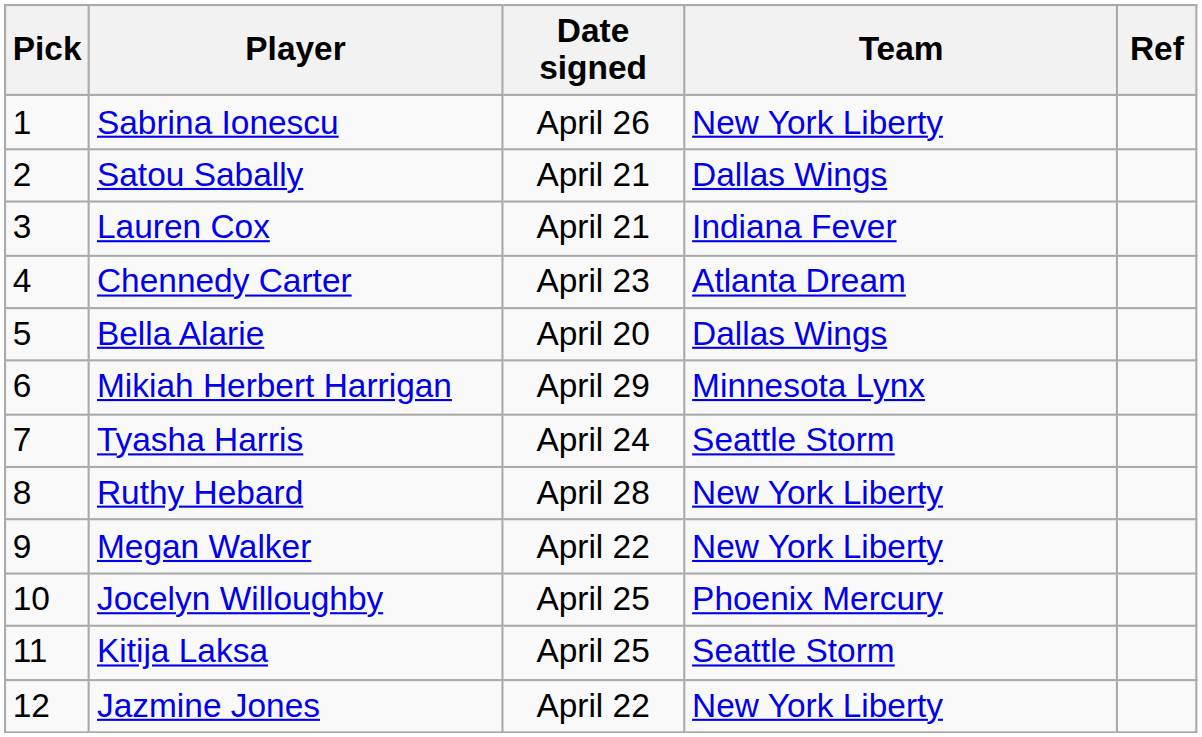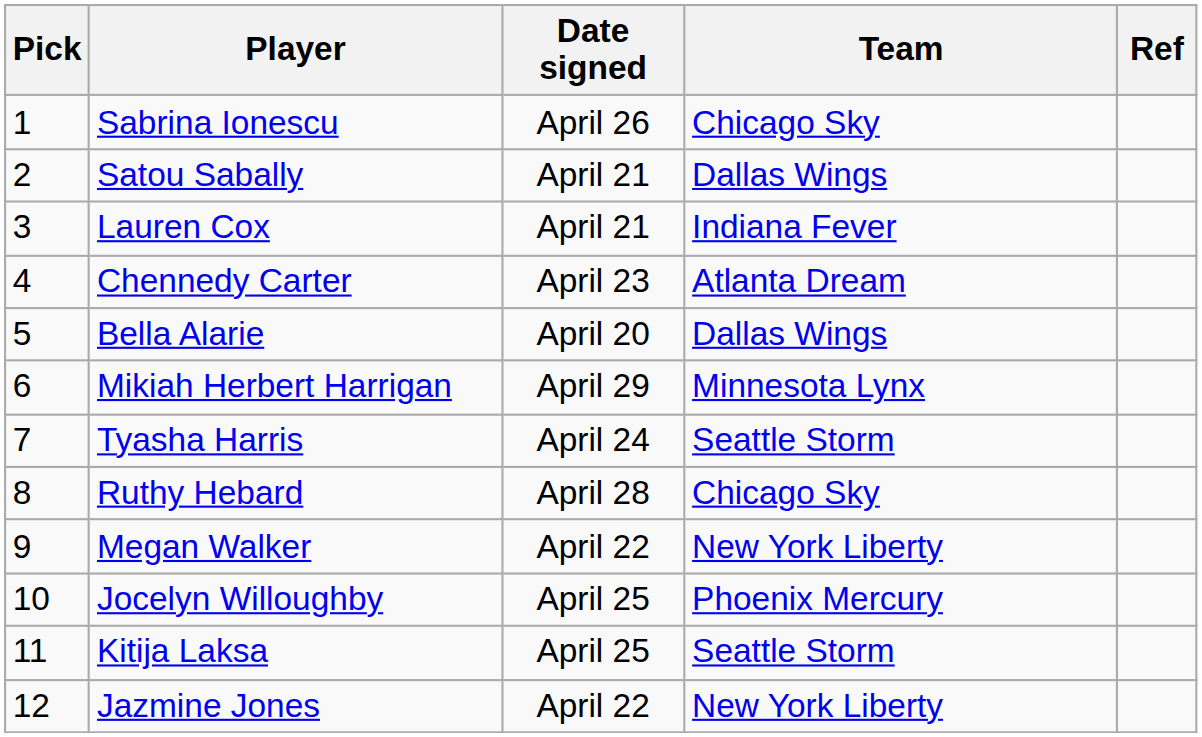 <table class="wikitable">
 <tr>
 <th style="width:30px">Pick</th>
 <th style="width:190px">Player</th>
 <th style="width:80px">Date signed</th>
 <th style="width:200px">Team</th>
 <th class="unsortable" style="width:30px">Ref</th>
 </tr>
 <tr>
 <td>1</td>
 <td> <a href='#'>Sabrina Ionescu</a></td>
 <td align="center">April 26</td>
-<td><a href='#'>New York Liberty</a></td>
+<td><a href='#'>Chicago Sky</a></td>
 <td align="center"></td>
 </tr>
 <tr>
 <td>2</td>
 <td> <a href='#'>Satou Sabally</a></td>
 <td align="center">April 21</td>
 <td><a href='#'>Dallas Wings</a></td>
 <td align="center"></td>
 </tr>
 <tr>
 <td>3</td>
 <td> <a href='#'>Lauren Cox</a></td>
 <td align="center">April 21</td>
 <td><a href='#'>Indiana Fever</a></td>
 <td align="center"></td>
 </tr>
 <tr>
 <td>4</td>
 <td> <a href='#'>Chennedy Carter</a></td>
 <td align="center">April 23</td>
 <td><a href='#'>Atlanta Dream</a></td>
 <td align="center"></td>
 </tr>
 <tr>
 <td>5</td>
 <td> <a href='#'>Bella Alarie</a></td>
 <td align="center">April 20</td>
 <td><a href='#'>Dallas Wings</a></td>
 <td align="center"></td>
 </tr>
 <tr>
 <td>6</td>
 <td> <a href='#'>Mikiah Herbert Harrigan</a></td>
 <td align="center">April 29</td>
 <td><a href='#'>Minnesota Lynx</a></td>
 <td align="center"></td>
 </tr>
 <tr>
 <td>7</td>
 <td> <a href='#'>Tyasha Harris</a></td>
 <td align="center">April 24</td>
 <td><a href='#'>Seattle Storm</a></td>
 <td align="center"></td>
 </tr>
 <tr>
 <td>8</td>
 <td> <a href='#'>Ruthy Hebard</a></td>
 <td align="center">April 28</td>
-<td><a href='#'>New York Liberty</a></td>
+<td><a href='#'>Chicago Sky</a></td>
 <td align="center"></td>
 </tr>
 <tr>
 <td>9</td>
 <td> <a href='#'>Megan Walker</a></td>
 <td align="center">April 22</td>
 <td><a href='#'>New York Liberty</a></td>
 <td align="center"></td>
 </tr>
 <tr>
 <td>10</td>
 <td> <a href='#'>Jocelyn Willoughby</a></td>
 <td align="center">April 25</td>
 <td><a href='#'>Phoenix Mercury</a></td>
 <td align="center"></td>
 </tr>
 <tr>
 <td>11</td>
 <td> <a href='#'>Kitija Laksa</a></td>
 <td align="center">April 25</td>
 <td><a href='#'>Seattle Storm</a></td>
 <td align="center"></td>
 </tr>
 <tr>
 <td>12</td>
 <td> <a href='#'>Jazmine Jones</a></td>
 <td align="center">April 22</td>
 <td><a href='#'>New York Liberty</a></td>
 <td align="center"></td>
 </tr>
 </table>
